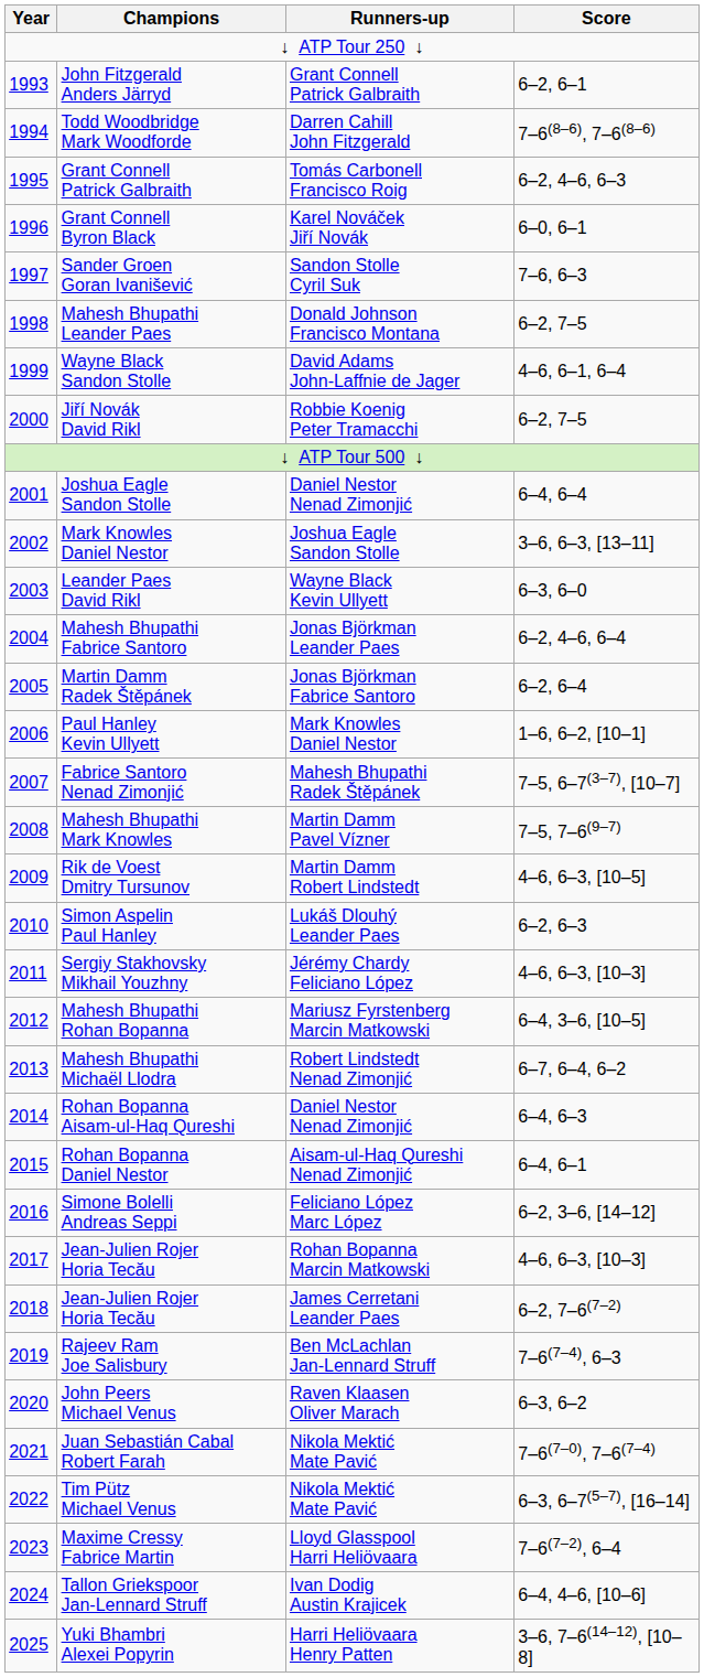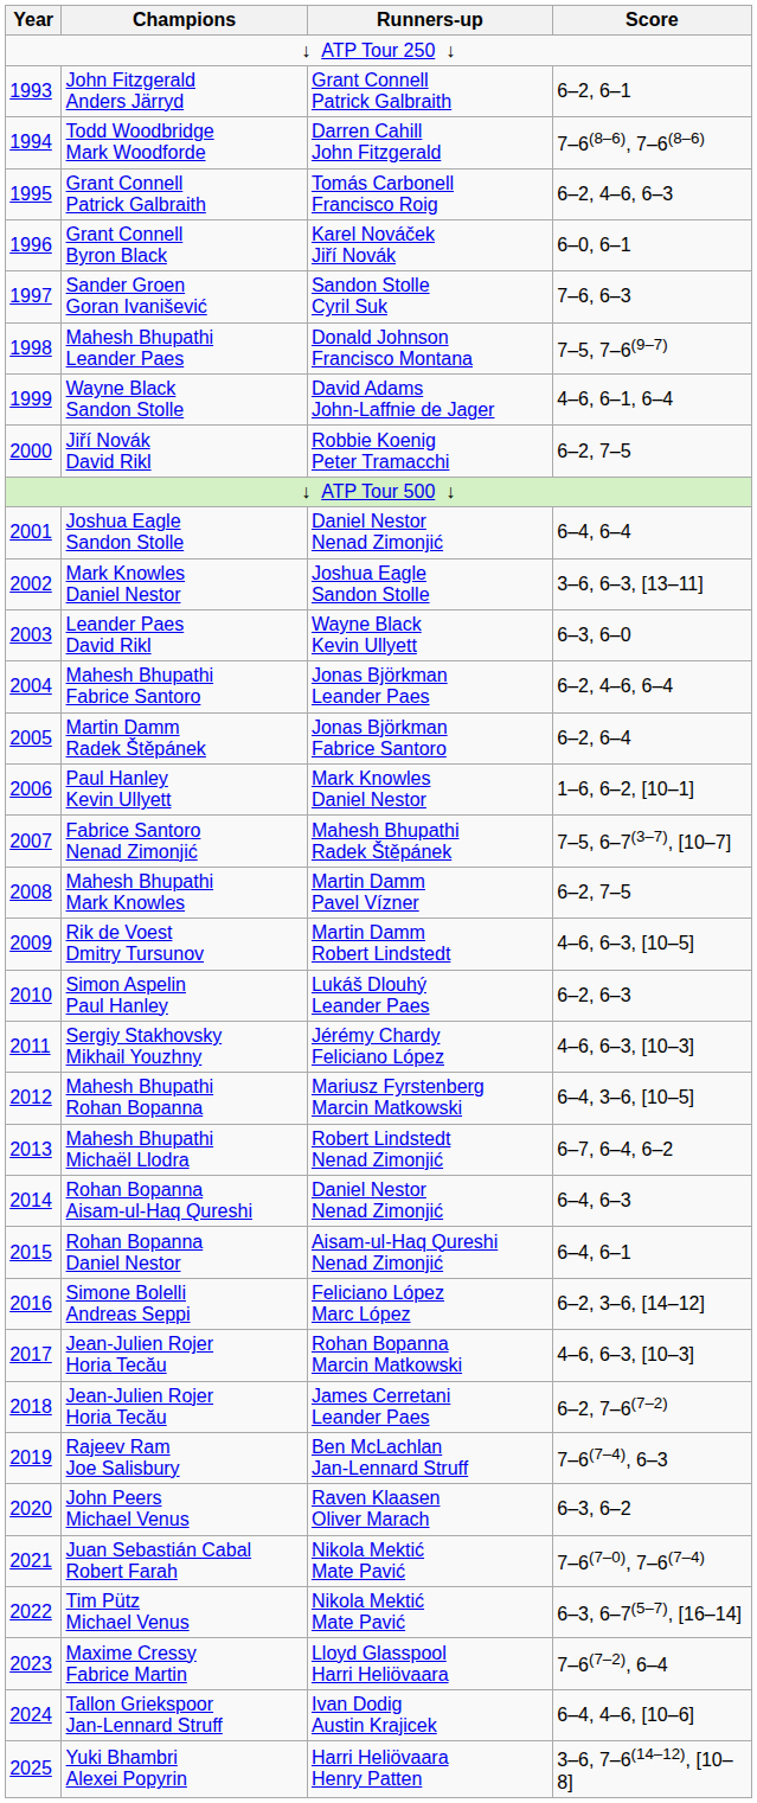 <table class="wikitable">
 <tr>
 <th style="width:40px">Year</th>
 <th style="width:200px">Champions</th>
 <th style="width:200px">Runners-up</th>
 <th style="width:160px" class="unsortable">Score</th>
 </tr>
 <tr>
 <td colspan=5 align=center>↓  <a href='#'>ATP Tour 250</a>  ↓</td>
 </tr>
 <tr>
 <td><a href='#'>1993</a></td>
 <td> <a href='#'>John Fitzgerald</a> <br>  <a href='#'>Anders Järryd</a></td>
 <td> <a href='#'>Grant Connell</a> <br>  <a href='#'>Patrick Galbraith</a></td>
 <td>6–2, 6–1</td>
 </tr>
 <tr>
 <td><a href='#'>1994</a></td>
 <td> <a href='#'>Todd Woodbridge</a> <br>  <a href='#'>Mark Woodforde</a></td>
 <td> <a href='#'>Darren Cahill</a> <br>  <a href='#'>John Fitzgerald</a></td>
 <td>7–6<sup>(8–6)</sup>, 7–6<sup>(8–6)</sup></td>
 </tr>
 <tr>
 <td><a href='#'>1995</a></td>
 <td> <a href='#'>Grant Connell</a> <br>  <a href='#'>Patrick Galbraith</a></td>
 <td> <a href='#'>Tomás Carbonell</a> <br>  <a href='#'>Francisco Roig</a></td>
 <td>6–2, 4–6, 6–3</td>
 </tr>
 <tr>
 <td><a href='#'>1996</a></td>
 <td> <a href='#'>Grant Connell</a>  <br>  <a href='#'>Byron Black</a></td>
 <td> <a href='#'>Karel Nováček</a> <br>  <a href='#'>Jiří Novák</a></td>
 <td>6–0, 6–1</td>
 </tr>
 <tr>
 <td><a href='#'>1997</a></td>
 <td> <a href='#'>Sander Groen</a> <br>  <a href='#'>Goran Ivanišević</a></td>
 <td> <a href='#'>Sandon Stolle</a> <br>  <a href='#'>Cyril Suk</a></td>
 <td>7–6, 6–3</td>
 </tr>
 <tr>
 <td><a href='#'>1998</a></td>
 <td> <a href='#'>Mahesh Bhupathi</a> <br>  <a href='#'>Leander Paes</a></td>
 <td> <a href='#'>Donald Johnson</a> <br>  <a href='#'>Francisco Montana</a></td>
-<td>6–2, 7–5</td>
+<td>7–5, 7–6<sup>(9–7)</sup></td>
 </tr>
 <tr>
 <td><a href='#'>1999</a></td>
 <td> <a href='#'>Wayne Black</a> <br>  <a href='#'>Sandon Stolle</a></td>
 <td> <a href='#'>David Adams</a> <br>  <a href='#'>John-Laffnie de Jager</a></td>
 <td>4–6, 6–1, 6–4</td>
 </tr>
 <tr>
 <td><a href='#'>2000</a></td>
 <td> <a href='#'>Jiří Novák</a> <br>  <a href='#'>David Rikl</a></td>
 <td> <a href='#'>Robbie Koenig</a> <br>  <a href='#'>Peter Tramacchi</a></td>
 <td>6–2, 7–5</td>
 </tr>
 <tr>
 <td colspan=5 style=background:#D4F1C5 align=center>↓  <a href='#'>ATP Tour 500</a>  ↓</td>
 </tr>
 <tr>
 <td><a href='#'>2001</a></td>
 <td> <a href='#'>Joshua Eagle</a> <br>  <a href='#'>Sandon Stolle</a> </td>
 <td> <a href='#'>Daniel Nestor</a> <br>  <a href='#'>Nenad Zimonjić</a></td>
 <td>6–4, 6–4</td>
 </tr>
 <tr>
 <td><a href='#'>2002</a></td>
 <td> <a href='#'>Mark Knowles</a> <br>  <a href='#'>Daniel Nestor</a></td>
 <td> <a href='#'>Joshua Eagle</a> <br>  <a href='#'>Sandon Stolle</a></td>
 <td>3–6, 6–3, [13–11]</td>
 </tr>
 <tr>
 <td><a href='#'>2003</a></td>
 <td> <a href='#'>Leander Paes</a> <br>  <a href='#'>David Rikl</a> </td>
 <td> <a href='#'>Wayne Black</a> <br>  <a href='#'>Kevin Ullyett</a></td>
 <td>6–3, 6–0</td>
 </tr>
 <tr>
 <td><a href='#'>2004</a></td>
 <td> <a href='#'>Mahesh Bhupathi</a>  <br>  <a href='#'>Fabrice Santoro</a></td>
 <td> <a href='#'>Jonas Björkman</a> <br>  <a href='#'>Leander Paes</a></td>
 <td>6–2, 4–6, 6–4</td>
 </tr>
 <tr>
 <td><a href='#'>2005</a></td>
 <td> <a href='#'>Martin Damm</a> <br>  <a href='#'>Radek Štěpánek</a></td>
 <td> <a href='#'>Jonas Björkman</a> <br>  <a href='#'>Fabrice Santoro</a></td>
 <td>6–2, 6–4</td>
 </tr>
 <tr>
 <td><a href='#'>2006</a></td>
 <td> <a href='#'>Paul Hanley</a> <br>  <a href='#'>Kevin Ullyett</a></td>
 <td> <a href='#'>Mark Knowles</a> <br>  <a href='#'>Daniel Nestor</a></td>
 <td>1–6, 6–2, [10–1]</td>
 </tr>
 <tr>
 <td><a href='#'>2007</a></td>
 <td> <a href='#'>Fabrice Santoro</a>  <br>  <a href='#'>Nenad Zimonjić</a></td>
 <td> <a href='#'>Mahesh Bhupathi</a> <br>  <a href='#'>Radek Štěpánek</a></td>
 <td>7–5, 6–7<sup>(3–7)</sup>, [10–7]</td>
 </tr>
 <tr>
 <td><a href='#'>2008</a></td>
 <td> <a href='#'>Mahesh Bhupathi</a>  <br>  <a href='#'>Mark Knowles</a> </td>
 <td> <a href='#'>Martin Damm</a> <br>  <a href='#'>Pavel Vízner</a></td>
-<td>7–5, 7–6<sup>(9–7)</sup></td>
+<td>6–2, 7–5</td>
 </tr>
 <tr>
 <td><a href='#'>2009</a></td>
 <td> <a href='#'>Rik de Voest</a> <br>  <a href='#'>Dmitry Tursunov</a></td>
 <td> <a href='#'>Martin Damm</a> <br>  <a href='#'>Robert Lindstedt</a></td>
 <td>4–6, 6–3, [10–5]</td>
 </tr>
 <tr>
 <td><a href='#'>2010</a></td>
 <td> <a href='#'>Simon Aspelin</a> <br>  <a href='#'>Paul Hanley</a></td>
 <td> <a href='#'>Lukáš Dlouhý</a> <br>  <a href='#'>Leander Paes</a></td>
 <td>6–2, 6–3</td>
 </tr>
 <tr>
 <td><a href='#'>2011</a></td>
 <td> <a href='#'>Sergiy Stakhovsky</a> <br>  <a href='#'>Mikhail Youzhny</a></td>
 <td> <a href='#'>Jérémy Chardy</a> <br>  <a href='#'>Feliciano López</a></td>
 <td>4–6, 6–3, [10–3]</td>
 </tr>
 <tr>
 <td><a href='#'>2012</a></td>
 <td> <a href='#'>Mahesh Bhupathi</a>  <br>  <a href='#'>Rohan Bopanna</a></td>
 <td> <a href='#'>Mariusz Fyrstenberg</a> <br>  <a href='#'>Marcin Matkowski</a></td>
 <td>6–4, 3–6, [10–5]</td>
 </tr>
 <tr>
 <td><a href='#'>2013</a></td>
 <td> <a href='#'>Mahesh Bhupathi</a>  <br>  <a href='#'>Michaël Llodra</a></td>
 <td> <a href='#'>Robert Lindstedt</a> <br>  <a href='#'>Nenad Zimonjić</a></td>
 <td>6–7, 6–4, 6–2</td>
 </tr>
 <tr>
 <td><a href='#'>2014</a></td>
 <td> <a href='#'>Rohan Bopanna</a>  <br>  <a href='#'>Aisam-ul-Haq Qureshi</a></td>
 <td> <a href='#'>Daniel Nestor</a> <br>  <a href='#'>Nenad Zimonjić</a></td>
 <td>6–4, 6–3</td>
 </tr>
 <tr>
 <td><a href='#'>2015</a></td>
 <td> <a href='#'>Rohan Bopanna</a>  <br>  <a href='#'>Daniel Nestor</a> </td>
 <td> <a href='#'>Aisam-ul-Haq Qureshi</a> <br>  <a href='#'>Nenad Zimonjić</a></td>
 <td>6–4, 6–1</td>
 </tr>
 <tr>
 <td><a href='#'>2016</a></td>
 <td> <a href='#'>Simone Bolelli</a> <br>  <a href='#'>Andreas Seppi</a></td>
 <td> <a href='#'>Feliciano López</a> <br>  <a href='#'>Marc López</a></td>
 <td>6–2, 3–6, [14–12]</td>
 </tr>
 <tr>
 <td><a href='#'>2017</a></td>
 <td> <a href='#'>Jean-Julien Rojer</a> <br>  <a href='#'>Horia Tecău</a></td>
 <td> <a href='#'>Rohan Bopanna</a> <br>  <a href='#'>Marcin Matkowski</a></td>
 <td>4–6, 6–3, [10–3]</td>
 </tr>
 <tr>
 <td><a href='#'>2018</a></td>
 <td> <a href='#'>Jean-Julien Rojer</a>  <br>  <a href='#'>Horia Tecău</a> </td>
 <td> <a href='#'>James Cerretani</a><br> <a href='#'>Leander Paes</a></td>
 <td>6–2, 7–6<sup>(7–2)</sup></td>
 </tr>
 <tr>
 <td><a href='#'>2019</a></td>
 <td> <a href='#'>Rajeev Ram</a> <br>  <a href='#'>Joe Salisbury</a></td>
 <td> <a href='#'>Ben McLachlan</a> <br> <a href='#'>Jan-Lennard Struff</a></td>
 <td>7–6<sup>(7–4)</sup>, 6–3</td>
 </tr>
 <tr>
 <td><a href='#'>2020</a></td>
 <td> <a href='#'>John Peers</a> <br>  <a href='#'>Michael Venus</a></td>
 <td> <a href='#'>Raven Klaasen</a> <br>  <a href='#'>Oliver Marach</a></td>
 <td>6–3, 6–2</td>
 </tr>
 <tr>
 <td><a href='#'>2021</a></td>
 <td> <a href='#'>Juan Sebastián Cabal</a> <br>  <a href='#'>Robert Farah</a></td>
 <td> <a href='#'>Nikola Mektić</a> <br>  <a href='#'>Mate Pavić</a></td>
 <td>7–6<sup>(7–0)</sup>, 7–6<sup>(7–4)</sup></td>
 </tr>
 <tr>
 <td><a href='#'>2022</a></td>
 <td> <a href='#'>Tim Pütz</a> <br>  <a href='#'>Michael Venus</a></td>
 <td> <a href='#'>Nikola Mektić</a> <br>  <a href='#'>Mate Pavić</a></td>
 <td>6–3, 6–7<sup>(5–7)</sup>, [16–14]</td>
 </tr>
 <tr>
 <td><a href='#'>2023</a></td>
 <td> <a href='#'>Maxime Cressy</a> <br>  <a href='#'>Fabrice Martin</a></td>
 <td> <a href='#'>Lloyd Glasspool</a> <br>  <a href='#'>Harri Heliövaara</a></td>
 <td>7–6<sup>(7–2)</sup>, 6–4</td>
 </tr>
 <tr>
 <td><a href='#'>2024</a></td>
 <td> <a href='#'>Tallon Griekspoor</a> <br>  <a href='#'>Jan-Lennard Struff</a></td>
 <td> <a href='#'>Ivan Dodig</a> <br>  <a href='#'>Austin Krajicek</a></td>
 <td>6–4, 4–6, [10–6]</td>
 </tr>
 <tr>
 <td><a href='#'>2025</a></td>
 <td> <a href='#'>Yuki Bhambri</a> <br>  <a href='#'>Alexei Popyrin</a></td>
 <td> <a href='#'>Harri Heliövaara</a> <br>  <a href='#'>Henry Patten</a></td>
 <td>3–6, 7–6<sup>(14–12)</sup>, [10–8]</td>
 </tr>
 </table>
